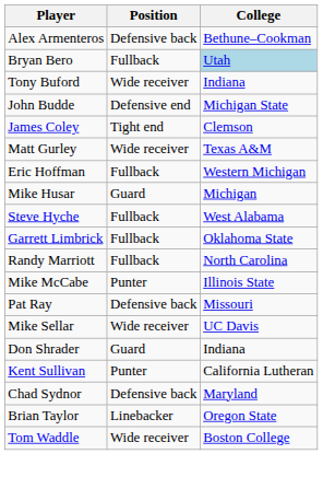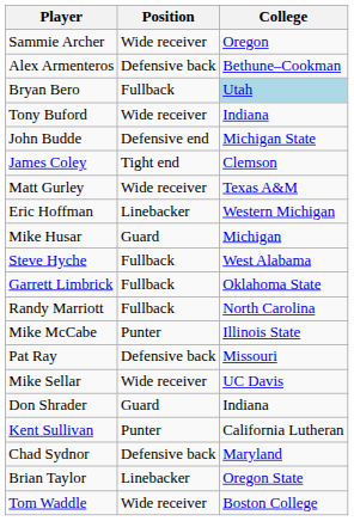 <table class="wikitable">
 <tr>
 <th>Player</th>
 <th>Position</th>
 <th>College</th>
+</tr>
+<tr>
+<td>Sammie Archer</td>
+<td>Wide receiver</td>
+<td><a href='#'>Oregon</a></td>
 </tr>
 <tr>
 <td>Alex Armenteros</td>
 <td>Defensive back</td>
 <td><a href='#'>Bethune–Cookman</a></td>
 </tr>
 <tr>
 <td>Bryan Bero</td>
 <td>Fullback</td>
 <td style="background: lightblue;"><a href='#'>Utah</a></td>
 </tr>
 <tr>
 <td>Tony Buford</td>
 <td>Wide receiver</td>
 <td><a href='#'>Indiana</a></td>
 </tr>
 <tr>
 <td>John Budde</td>
 <td>Defensive end</td>
 <td><a href='#'>Michigan State</a></td>
 </tr>
 <tr>
 <td><a href='#'>James Coley</a></td>
 <td>Tight end</td>
 <td><a href='#'>Clemson</a></td>
 </tr>
 <tr>
 <td>Matt Gurley</td>
 <td>Wide receiver</td>
 <td><a href='#'>Texas A&M</a></td>
 </tr>
 <tr>
 <td>Eric Hoffman</td>
-<td>Fullback</td>
+<td>Linebacker</td>
 <td><a href='#'>Western Michigan</a></td>
 </tr>
 <tr>
 <td>Mike Husar</td>
 <td>Guard</td>
 <td><a href='#'>Michigan</a></td>
 </tr>
 <tr>
 <td><a href='#'>Steve Hyche</a></td>
 <td>Fullback</td>
 <td><a href='#'>West Alabama</a></td>
 </tr>
 <tr>
 <td><a href='#'>Garrett Limbrick</a></td>
 <td>Fullback</td>
 <td><a href='#'>Oklahoma State</a></td>
 </tr>
 <tr>
 <td>Randy Marriott</td>
 <td>Fullback</td>
 <td><a href='#'>North Carolina</a></td>
 </tr>
 <tr>
 <td>Mike McCabe</td>
 <td>Punter</td>
 <td><a href='#'>Illinois State</a></td>
 </tr>
 <tr>
 <td>Pat Ray</td>
 <td>Defensive back</td>
 <td><a href='#'>Missouri</a></td>
 </tr>
 <tr>
 <td>Mike Sellar</td>
 <td>Wide receiver</td>
 <td><a href='#'>UC Davis</a></td>
 </tr>
 <tr>
 <td>Don Shrader</td>
 <td>Guard</td>
 <td>Indiana</td>
 </tr>
 <tr>
 <td><a href='#'>Kent Sullivan</a></td>
 <td>Punter</td>
 <td>California Lutheran</td>
 </tr>
 <tr>
 <td>Chad Sydnor</td>
 <td>Defensive back</td>
 <td><a href='#'>Maryland</a></td>
 </tr>
 <tr>
 <td>Brian Taylor</td>
 <td>Linebacker</td>
 <td><a href='#'>Oregon State</a></td>
 </tr>
 <tr>
 <td><a href='#'>Tom Waddle</a></td>
 <td>Wide receiver</td>
 <td><a href='#'>Boston College</a></td>
 </tr>
 </table>
